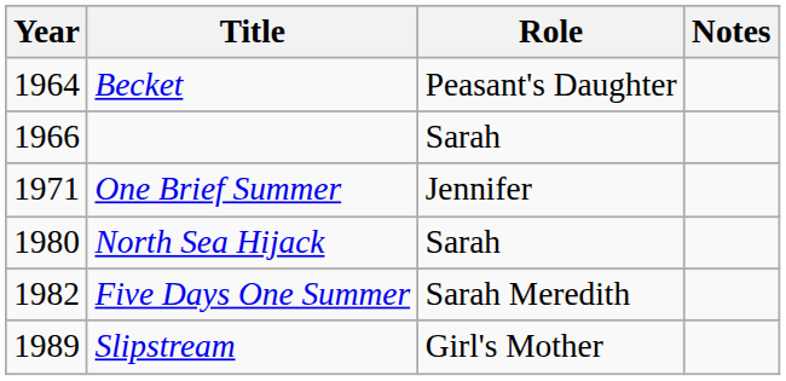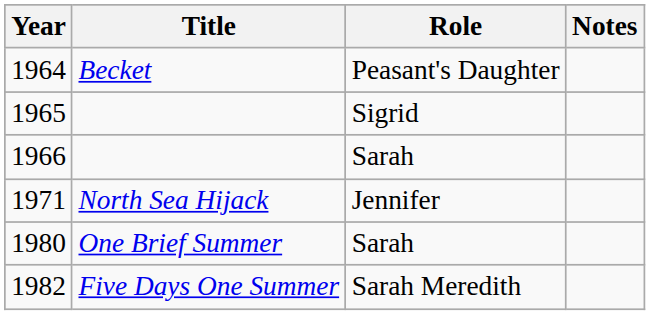 <table class="wikitable sortable">
 <tr>
 <th>Year</th>
 <th>Title</th>
 <th>Role</th>
 <th class="unsortable">Notes</th>
 </tr>
 <tr>
 <td>1964</td>
 <td><em><a href='#'>Becket</a></em></td>
 <td>Peasant's Daughter</td>
 <td></td>
 </tr>
 <tr>
+<td>1965</td>
+<td><em></em></td>
+<td>Sigrid</td>
+<td></td>
+</tr>
+<tr>
 <td>1966</td>
 <td><em></em></td>
 <td>Sarah</td>
 <td></td>
 </tr>
 <tr>
 <td>1971</td>
-<td><em><a href='#'>One Brief Summer</a></em></td>
+<td><em><a href='#'>North Sea Hijack</a></em></td>
 <td>Jennifer</td>
 <td></td>
 </tr>
 <tr>
 <td>1980</td>
-<td><em><a href='#'>North Sea Hijack</a></em></td>
+<td><em><a href='#'>One Brief Summer</a></em></td>
 <td>Sarah</td>
 <td></td>
 </tr>
 <tr>
 <td>1982</td>
 <td><em><a href='#'>Five Days One Summer</a></em></td>
 <td>Sarah Meredith</td>
 <td></td>
 </tr>
-<tr>
-<td>1989</td>
-<td><em><a href='#'>Slipstream</a></em></td>
-<td>Girl's Mother</td>
-<td></td>
-</tr>
 </table>
